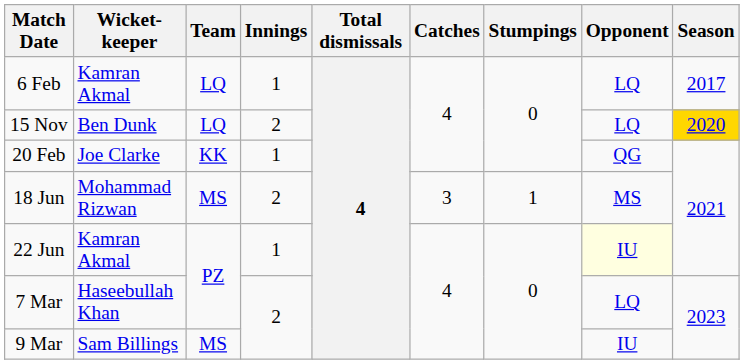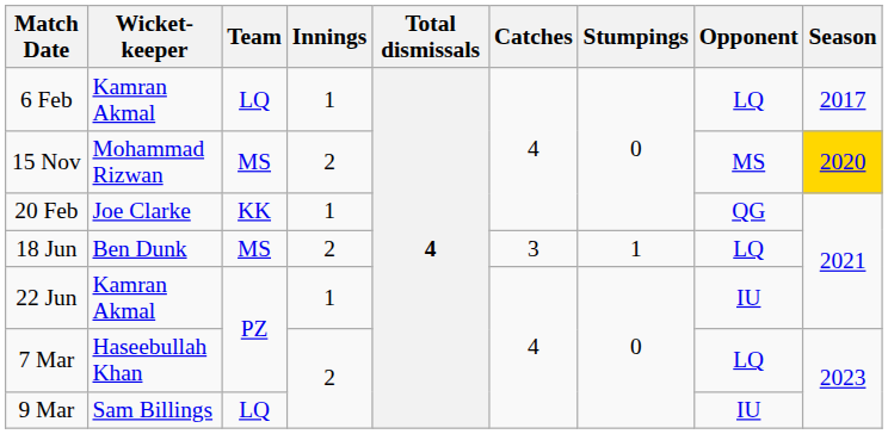 <table class="wikitable" style="text-align:center;">
 <tr>
 <th>Match Date</th>
 <th>Wicket-keeper</th>
 <th>Team</th>
 <th>Innings</th>
 <th>Total dismissals</th>
 <th>Catches</th>
 <th>Stumpings</th>
 <th>Opponent</th>
 <th>Season</th>
 </tr>
 <tr>
 <td>6 Feb</td>
 <td style="text-align:left"><a href='#'>Kamran Akmal</a></td>
 <td><a href='#'>LQ</a></td>
 <td>1</td>
 <th rowspan="7">4</th>
 <td rowspan="3">4</td>
 <td rowspan="3">0</td>
 <td><a href='#'>LQ</a></td>
 <td><a href='#'>2017</a></td>
 </tr>
 <tr>
 <td>15 Nov</td>
-<td style="text-align:left"><a href='#'>Ben Dunk</a></td>
-<td><a href='#'>LQ</a></td>
+<td style="text-align:left"><a href='#'>Mohammad Rizwan</a></td>
+<td><a href='#'>MS</a></td>
 <td>2</td>
-<td><a href='#'>LQ</a></td>
+<td><a href='#'>MS</a></td>
 <td style="background: gold;"><a href='#'>2020</a></td>
 </tr>
 <tr>
 <td>20 Feb</td>
 <td style="text-align:left"><a href='#'>Joe Clarke</a></td>
 <td><a href='#'>KK</a></td>
 <td>1</td>
 <td><a href='#'>QG</a></td>
 <td rowspan="3"><a href='#'>2021</a></td>
 </tr>
 <tr>
 <td>18 Jun</td>
-<td style="text-align:left"><a href='#'>Mohammad Rizwan</a></td>
+<td style="text-align:left"><a href='#'>Ben Dunk</a></td>
 <td><a href='#'>MS</a></td>
 <td>2</td>
 <td>3</td>
 <td>1</td>
-<td><a href='#'>MS</a></td>
+<td><a href='#'>LQ</a></td>
 </tr>
 <tr>
 <td>22 Jun</td>
 <td style="text-align:left"><a href='#'>Kamran Akmal</a></td>
 <td rowspan="2"><a href='#'>PZ</a></td>
 <td>1</td>
 <td rowspan="3">4</td>
 <td rowspan="3">0</td>
-<td style="background: lightyellow;"><a href='#'>IU</a></td>
+<td><a href='#'>IU</a></td>
 </tr>
 <tr>
 <td>7 Mar</td>
 <td style="text-align:left"><a href='#'>Haseebullah Khan</a></td>
 <td rowspan="2">2</td>
 <td><a href='#'>LQ</a></td>
 <td rowspan="2"><a href='#'>2023</a></td>
 </tr>
 <tr>
 <td>9 Mar</td>
 <td style="text-align:left"><a href='#'>Sam Billings</a></td>
-<td><a href='#'>MS</a></td>
+<td><a href='#'>LQ</a></td>
 <td><a href='#'>IU</a></td>
 </tr>
 </table>
